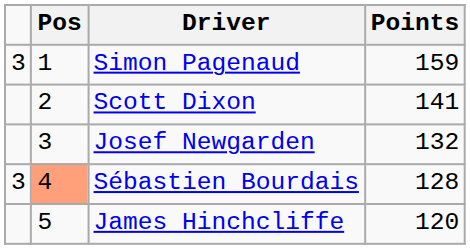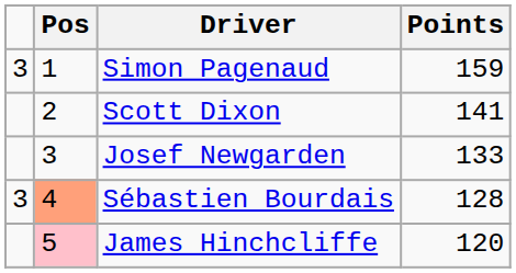 <table class="wikitable" style="font-size: 95%;">
 <tr>
 <td></td>
 <th>Pos</th>
 <th>Driver</th>
 <th>Points</th>
 </tr>
 <tr>
 <td align="left"> 3</td>
 <td>1</td>
 <td> <a href='#'>Simon Pagenaud</a></td>
 <td align="right">159</td>
 </tr>
 <tr>
 <td align="left"></td>
 <td>2</td>
 <td> <a href='#'>Scott Dixon</a></td>
 <td align="right">141</td>
 </tr>
 <tr>
 <td align="left"></td>
 <td>3</td>
 <td> <a href='#'>Josef Newgarden</a></td>
-<td align="right">132</td>
+<td align="right">133</td>
 </tr>
 <tr>
 <td align="left"> 3</td>
 <td style="background: lightsalmon;">4</td>
 <td> <a href='#'>Sébastien Bourdais</a></td>
 <td align="right">128</td>
 </tr>
 <tr>
 <td align="left"></td>
-<td>5</td>
+<td style="background: pink;">5</td>
 <td> <a href='#'>James Hinchcliffe</a></td>
 <td align="right">120</td>
 </tr>
 </table>
